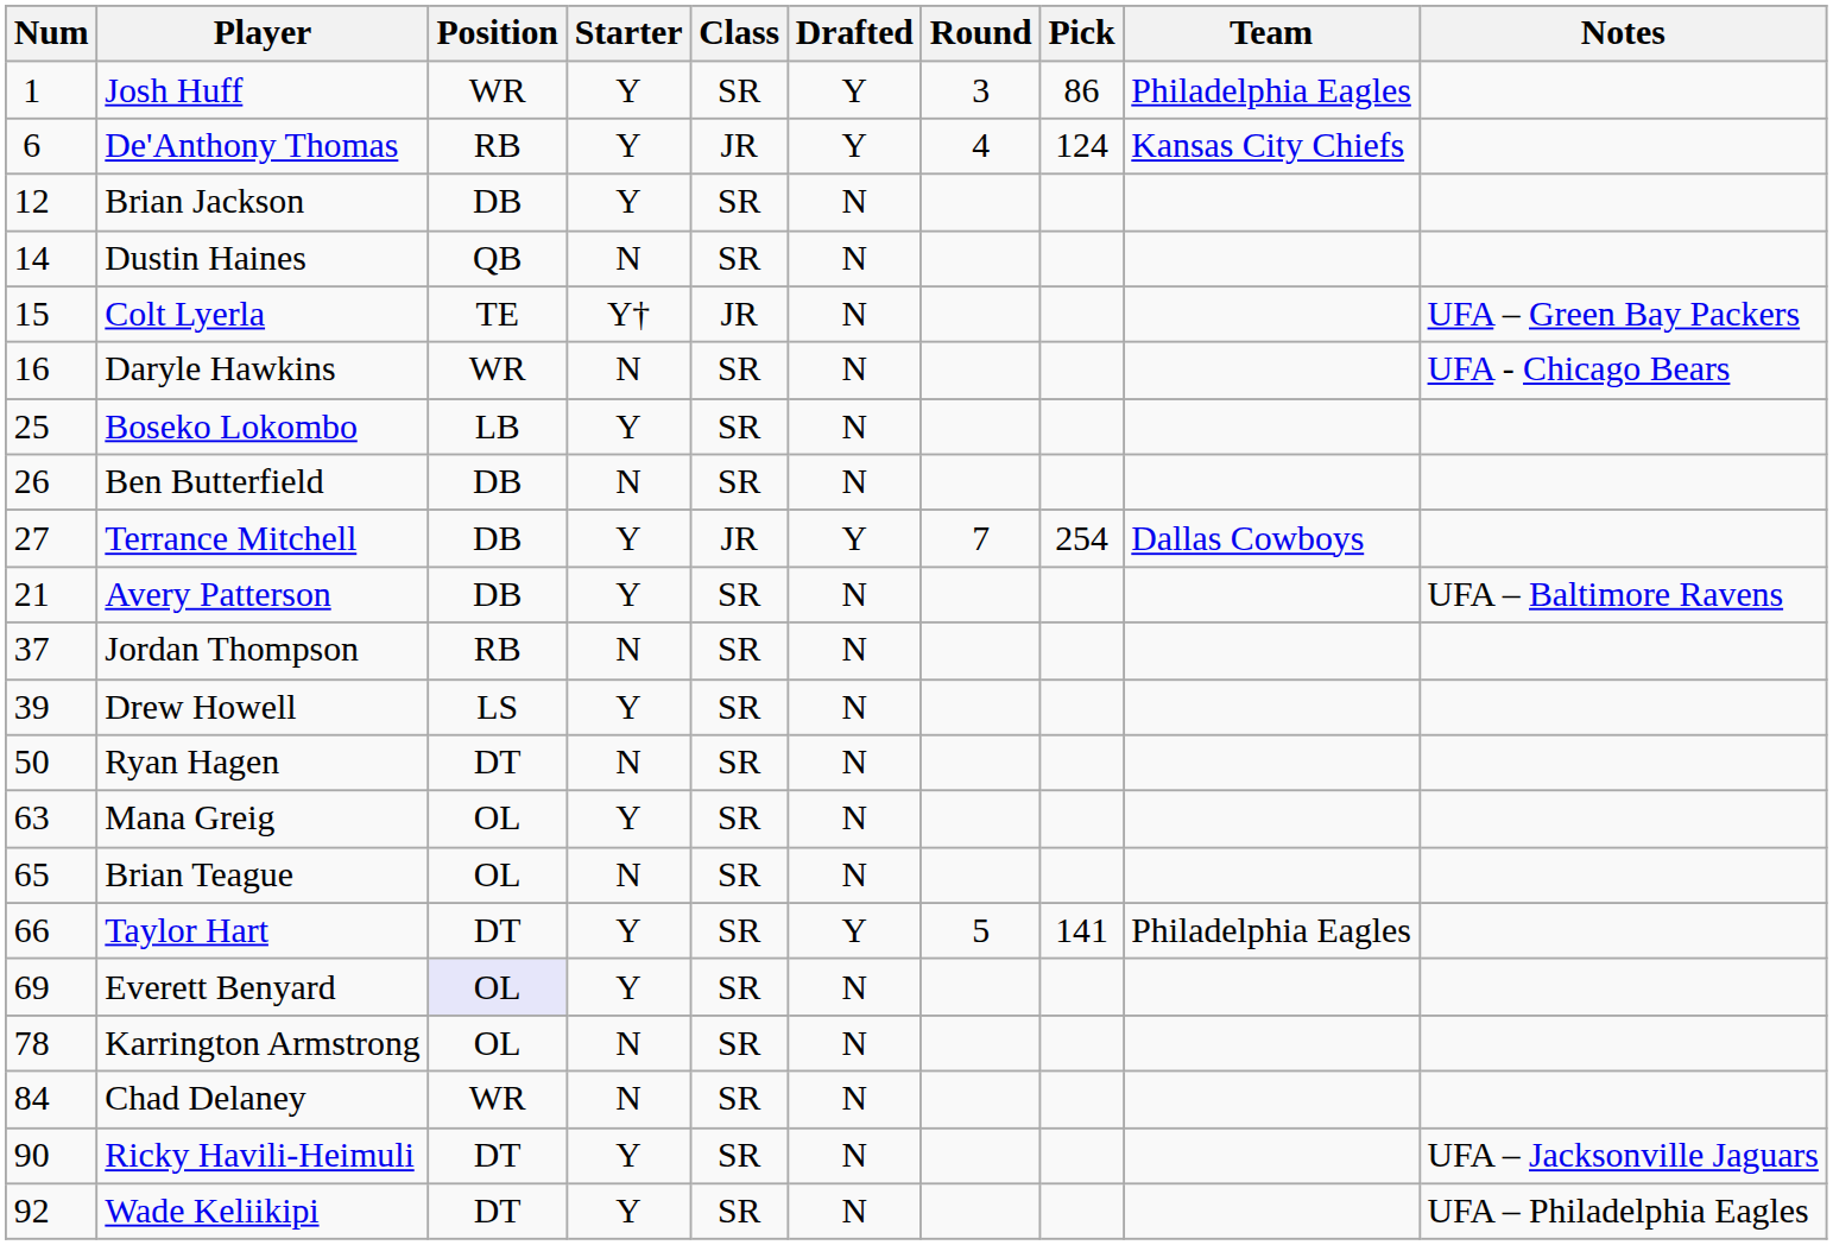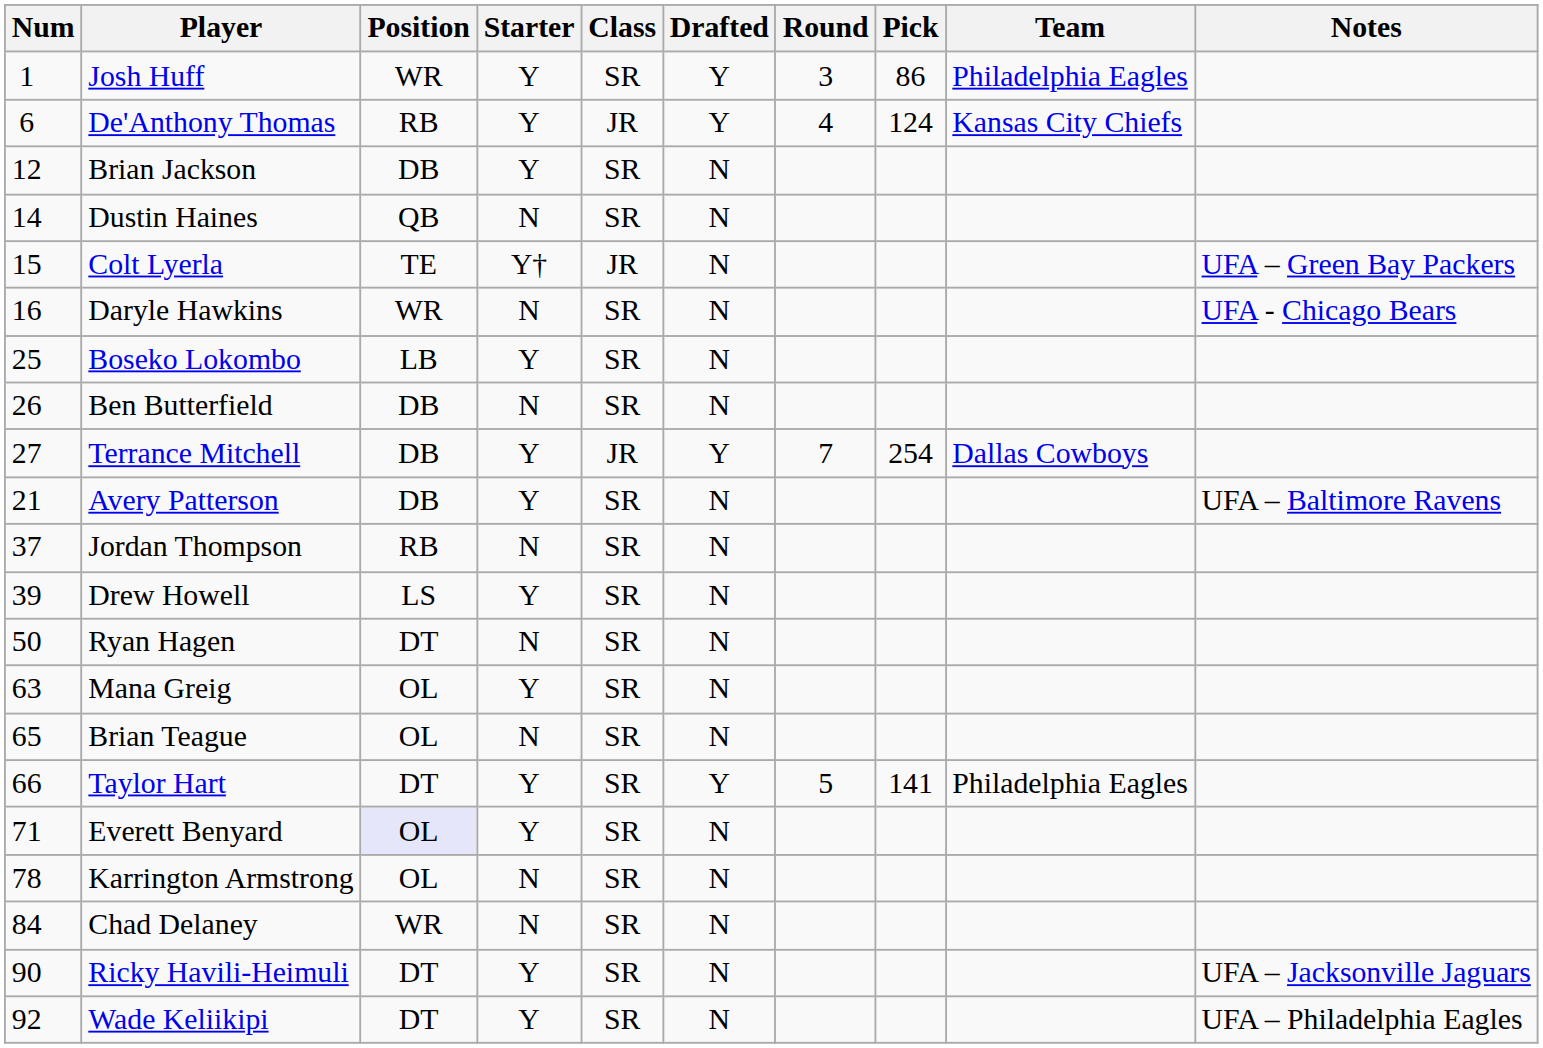 <table class="wikitable sortable">
 <tr>
 <th>Num</th>
 <th>Player</th>
 <th>Position</th>
 <th>Starter</th>
 <th>Class</th>
 <th>Drafted</th>
 <th>Round</th>
 <th>Pick</th>
 <th>Team</th>
 <th>Notes</th>
 </tr>
 <tr>
 <td> 1</td>
 <td><a href='#'>Josh Huff</a></td>
 <td align=center>WR</td>
 <td align=center>Y</td>
 <td align=center>SR</td>
 <td align=center>Y</td>
 <td align=center>3</td>
 <td align=center>86</td>
 <td><a href='#'>Philadelphia Eagles</a></td>
 <td></td>
 </tr>
 <tr>
 <td> 6</td>
 <td><a href='#'>De'Anthony Thomas</a></td>
 <td align=center>RB</td>
 <td align=center>Y</td>
 <td align=center>JR</td>
 <td align=center>Y</td>
 <td align=center>4</td>
 <td align=center>124</td>
 <td><a href='#'>Kansas City Chiefs</a></td>
 <td></td>
 </tr>
 <tr>
 <td>12</td>
 <td>Brian Jackson</td>
 <td align=center>DB</td>
 <td align=center>Y</td>
 <td align=center>SR</td>
 <td align=center>N</td>
 <td> </td>
 <td> </td>
 <td> </td>
 <td></td>
 </tr>
 <tr>
 <td>14</td>
 <td>Dustin Haines</td>
 <td align=center>QB</td>
 <td align=center>N</td>
 <td align=center>SR</td>
 <td align=center>N</td>
 <td> </td>
 <td> </td>
 <td> </td>
 <td></td>
 </tr>
 <tr>
 <td>15</td>
 <td><a href='#'>Colt Lyerla</a></td>
 <td align=center>TE</td>
 <td align=center>Y†</td>
 <td align=center>JR</td>
 <td align=center>N</td>
 <td> </td>
 <td> </td>
 <td> </td>
 <td><a href='#'>UFA</a> – <a href='#'>Green Bay Packers</a></td>
 </tr>
 <tr>
 <td>16</td>
 <td>Daryle Hawkins</td>
 <td align=center>WR</td>
 <td align=center>N</td>
 <td align=center>SR</td>
 <td align=center>N</td>
 <td> </td>
 <td> </td>
 <td> </td>
 <td><a href='#'>UFA</a> - <a href='#'>Chicago Bears</a></td>
 </tr>
 <tr>
 <td>25</td>
 <td><a href='#'>Boseko Lokombo</a></td>
 <td align=center>LB</td>
 <td align=center>Y</td>
 <td align=center>SR</td>
 <td align=center>N</td>
 <td> </td>
 <td> </td>
 <td> </td>
 <td></td>
 </tr>
 <tr>
 <td>26</td>
 <td>Ben Butterfield</td>
 <td align=center>DB</td>
 <td align=center>N</td>
 <td align=center>SR</td>
 <td align=center>N</td>
 <td> </td>
 <td> </td>
 <td> </td>
 <td></td>
 </tr>
 <tr>
 <td>27</td>
 <td><a href='#'>Terrance Mitchell</a></td>
 <td align=center>DB</td>
 <td align=center>Y</td>
 <td align=center>JR</td>
 <td align=center>Y</td>
 <td align=center>7</td>
 <td align=center>254</td>
 <td><a href='#'>Dallas Cowboys</a></td>
 <td></td>
 </tr>
 <tr>
 <td>21</td>
 <td><a href='#'>Avery Patterson</a></td>
 <td align=center>DB</td>
 <td align=center>Y</td>
 <td align=center>SR</td>
 <td align=center>N</td>
 <td> </td>
 <td> </td>
 <td> </td>
 <td>UFA – <a href='#'>Baltimore Ravens</a></td>
 </tr>
 <tr>
 <td>37</td>
 <td>Jordan Thompson</td>
 <td align=center>RB</td>
 <td align=center>N</td>
 <td align=center>SR</td>
 <td align=center>N</td>
 <td> </td>
 <td> </td>
 <td> </td>
 <td></td>
 </tr>
 <tr>
 <td>39</td>
 <td>Drew Howell</td>
 <td align=center>LS</td>
 <td align=center>Y</td>
 <td align=center>SR</td>
 <td align=center>N</td>
 <td> </td>
 <td> </td>
 <td> </td>
 <td></td>
 </tr>
 <tr>
 <td>50</td>
 <td>Ryan Hagen</td>
 <td align=center>DT</td>
 <td align=center>N</td>
 <td align=center>SR</td>
 <td align=center>N</td>
 <td> </td>
 <td> </td>
 <td> </td>
 <td></td>
 </tr>
 <tr>
 <td>63</td>
 <td>Mana Greig</td>
 <td align=center>OL</td>
 <td align=center>Y</td>
 <td align=center>SR</td>
 <td align=center>N</td>
 <td> </td>
 <td> </td>
 <td> </td>
 <td></td>
 </tr>
 <tr>
 <td>65</td>
 <td>Brian Teague</td>
 <td align=center>OL</td>
 <td align=center>N</td>
 <td align=center>SR</td>
 <td align=center>N</td>
 <td> </td>
 <td> </td>
 <td> </td>
 <td></td>
 </tr>
 <tr>
 <td>66</td>
 <td><a href='#'>Taylor Hart</a></td>
 <td align=center>DT</td>
 <td align=center>Y</td>
 <td align=center>SR</td>
 <td align=center>Y</td>
 <td align=center>5</td>
 <td align=center>141</td>
 <td>Philadelphia Eagles</td>
 <td></td>
 </tr>
 <tr>
-<td>69</td>
+<td>71</td>
 <td>Everett Benyard</td>
 <td align=center style="background: lavender;">OL</td>
 <td align=center>Y</td>
 <td align=center>SR</td>
 <td align=center>N</td>
 <td> </td>
 <td> </td>
 <td> </td>
 <td></td>
 </tr>
 <tr>
 <td>78</td>
 <td>Karrington Armstrong</td>
 <td align=center>OL</td>
 <td align=center>N</td>
 <td align=center>SR</td>
 <td align=center>N</td>
 <td> </td>
 <td> </td>
 <td> </td>
 <td></td>
 </tr>
 <tr>
 <td>84</td>
 <td>Chad Delaney</td>
 <td align=center>WR</td>
 <td align=center>N</td>
 <td align=center>SR</td>
 <td align=center>N</td>
 <td> </td>
 <td> </td>
 <td> </td>
 <td></td>
 </tr>
 <tr>
 <td>90</td>
 <td><a href='#'>Ricky Havili-Heimuli</a></td>
 <td align=center>DT</td>
 <td align=center>Y</td>
 <td align=center>SR</td>
 <td align=center>N</td>
 <td> </td>
 <td> </td>
 <td> </td>
 <td>UFA – <a href='#'>Jacksonville Jaguars</a></td>
 </tr>
 <tr>
 <td>92</td>
 <td><a href='#'>Wade Keliikipi</a></td>
 <td align=center>DT</td>
 <td align=center>Y</td>
 <td align=center>SR</td>
 <td align=center>N</td>
 <td> </td>
 <td> </td>
 <td> </td>
 <td>UFA – Philadelphia Eagles</td>
 </tr>
 </table>
